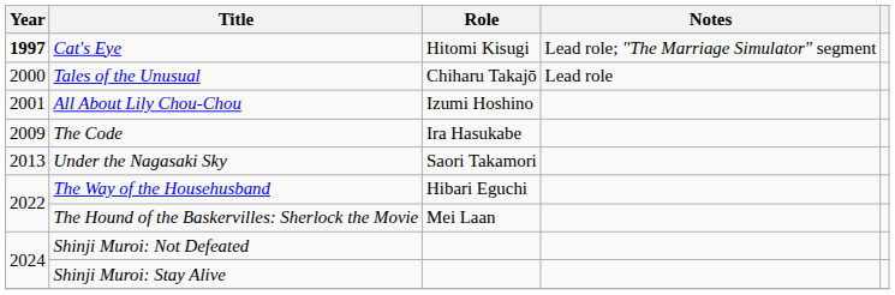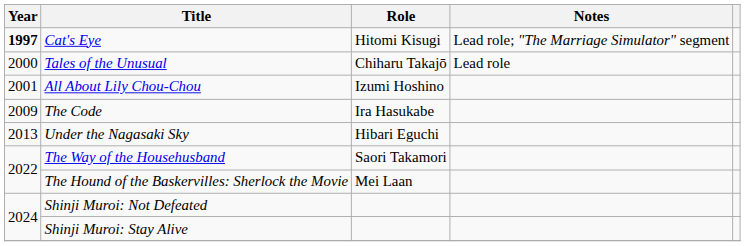 <table class="wikitable">
 <tr>
 <th nowrap>Year</th>
 <th>Title</th>
 <th>Role</th>
 <th>Notes</th>
 <th></th>
 </tr>
 <tr>
 <td><strong>1997</strong></td>
 <td><em><a href='#'>Cat's Eye</a></em></td>
 <td>Hitomi Kisugi</td>
 <td>Lead role; <em>"The Marriage Simulator"</em> segment</td>
 <td></td>
 </tr>
 <tr>
 <td>2000</td>
 <td><em><a href='#'>Tales of the Unusual</a></em></td>
 <td>Chiharu Takajō</td>
 <td>Lead role</td>
 <td></td>
 </tr>
 <tr>
 <td>2001</td>
 <td><em><a href='#'>All About Lily Chou-Chou</a></em></td>
 <td>Izumi Hoshino</td>
 <td></td>
 <td></td>
 </tr>
 <tr>
 <td>2009</td>
 <td><em>The Code</em></td>
 <td>Ira Hasukabe</td>
 <td></td>
 <td></td>
 </tr>
 <tr>
 <td>2013</td>
 <td><em>Under the Nagasaki Sky</em></td>
-<td>Saori Takamori</td>
+<td>Hibari Eguchi</td>
 <td></td>
 <td></td>
 </tr>
 <tr>
 <td rowspan="2">2022</td>
 <td><em><a href='#'>The Way of the Househusband</a></em></td>
-<td>Hibari Eguchi</td>
+<td>Saori Takamori</td>
 <td></td>
 <td></td>
 </tr>
 <tr>
 <td><em>The Hound of the Baskervilles: Sherlock the Movie</em></td>
 <td>Mei Laan</td>
 <td></td>
 <td></td>
 </tr>
 <tr>
 <td rowspan=2>2024</td>
 <td><em>Shinji Muroi: Not Defeated</em></td>
 <td></td>
 <td></td>
 <td></td>
 </tr>
 <tr>
 <td><em>Shinji Muroi: Stay Alive</em></td>
 <td></td>
 <td></td>
 <td></td>
 </tr>
 <tr>
 </tr>
 </table>
